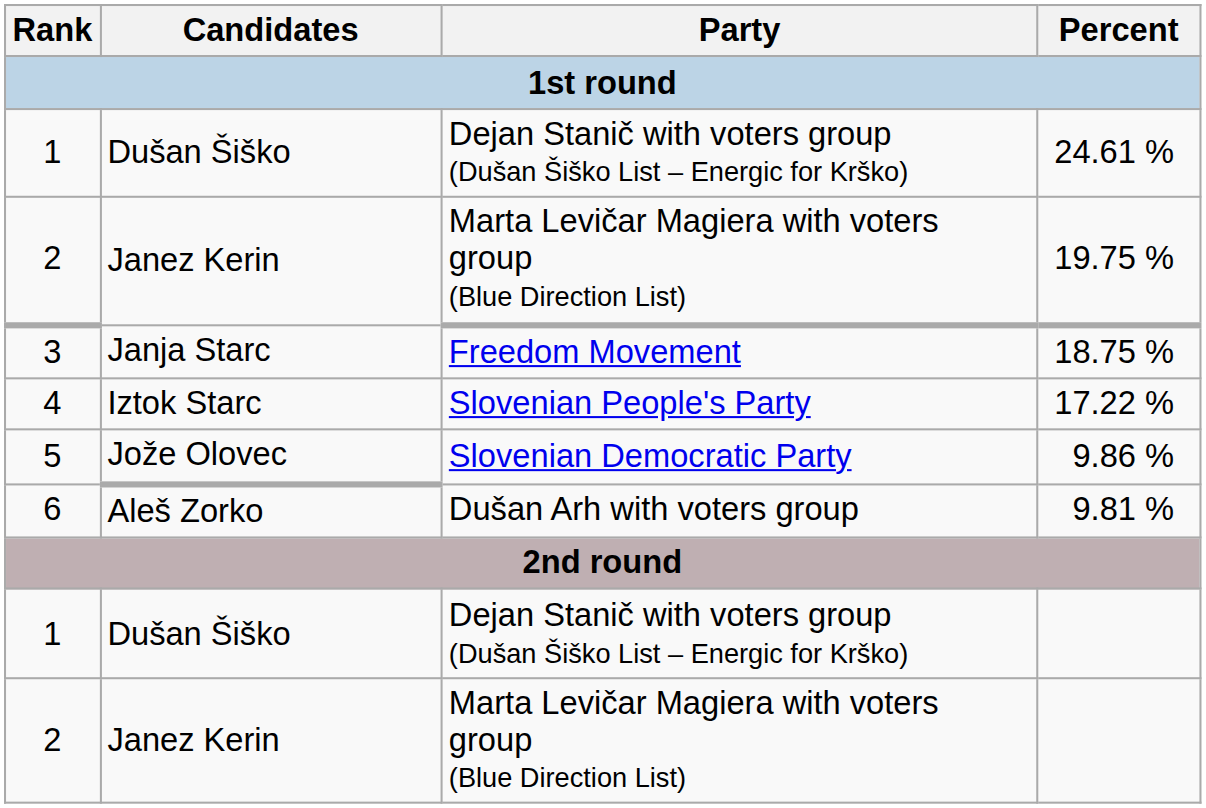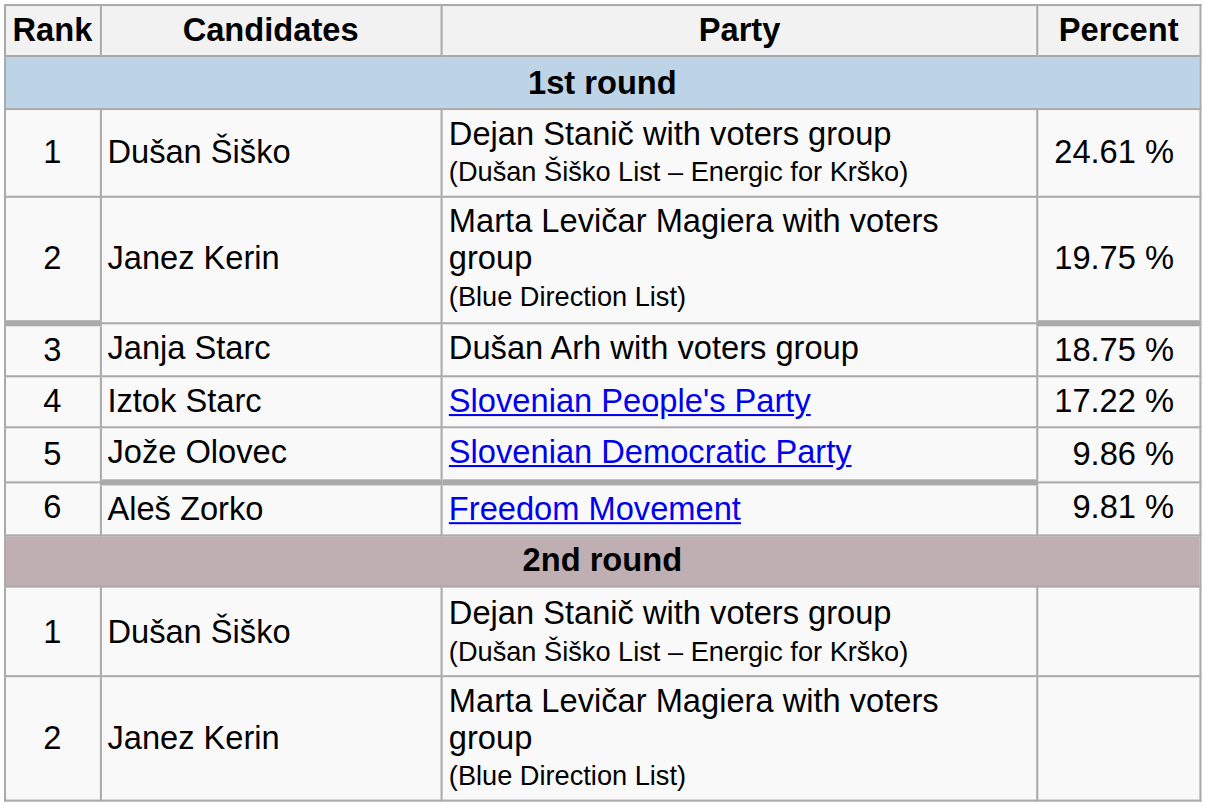 <table class="wikitable">
 <tr>
 <th width=37>Rank</th>
 <th width=160>Candidates</th>
 <th width=285>Party</th>
 <th width=72>Percent</th>
 </tr>
 <tr>
 <td bgcolor=#BCD4E6 colspan=4 align=center><strong>1st round</strong></td>
 </tr>
 <tr>
 <td align=center>1</td>
 <td>Dušan Šiško</td>
 <td>Dejan Stanič with voters group<br><small>(Dušan Šiško List – Energic for Krško)</small></td>
 <td align=right>24.61 %  </td>
 </tr>
 <tr>
 <td align=center>2</td>
 <td>Janez Kerin</td>
 <td>Marta Levičar Magiera with voters group<br><small>(Blue Direction List)</small></td>
 <td align=right>19.75 %  </td>
 </tr>
 <tr>
 <td style="border-top-width:3px" align=center>3</td>
 <td>Janja Starc</td>
-<td style="border-top-width:3px"><a href='#'>Freedom Movement</a></td>
+<td>Dušan Arh with voters group</td>
 <td style="border-top-width:3px" align=right>18.75 %  </td>
 </tr>
 <tr>
 <td align=center>4</td>
 <td>Iztok Starc</td>
 <td><a href='#'>Slovenian People's Party</a></td>
 <td align=right>17.22 %  </td>
 </tr>
 <tr>
 <td align=center>5</td>
 <td>Jože Olovec</td>
 <td><a href='#'>Slovenian Democratic Party</a></td>
 <td align=right>9.86 %  </td>
 </tr>
 <tr>
 <td align=center>6</td>
 <td style="border-top-width:3px">Aleš Zorko</td>
-<td>Dušan Arh with voters group</td>
+<td style="border-top-width:3px"><a href='#'>Freedom Movement</a></td>
 <td align=right>9.81 %  </td>
 </tr>
 <tr>
 <td bgcolor=#BFAFB2 colspan=4 align=center><strong>2nd round</strong></td>
 </tr>
 <tr>
 <td align=center>1</td>
 <td>Dušan Šiško</td>
 <td>Dejan Stanič with voters group<br><small>(Dušan Šiško List – Energic for Krško)</small></td>
 <td></td>
 </tr>
 <tr>
 <td align=center>2</td>
 <td>Janez Kerin</td>
 <td>Marta Levičar Magiera with voters group<br><small>(Blue Direction List)</small></td>
 <td></td>
 </tr>
 </table>
